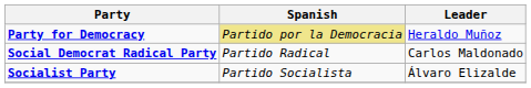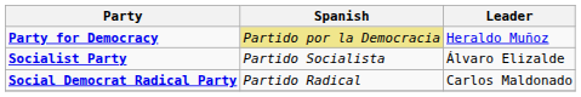 <table class="wikitable" style="font-size:100%">
 <tr>
 <th>Party</th>
 <th>Spanish</th>
 <th>Leader</th>
 </tr>
 <tr>
 <td> <strong><a href='#'>Party for Democracy</a></strong></td>
 <td style="background: khaki;"><em>Partido por la Democracia</em></td>
 <td><a href='#'>Heraldo Muñoz</a></td>
 </tr>
 <tr>
+<td> <strong><a href='#'>Socialist Party</a></strong></td>
+<td><em>Partido Socialista</em></td>
+<td>Álvaro Elizalde</td>
+</tr>
+<tr>
 <td> <strong><a href='#'>Social Democrat Radical Party</a></strong></td>
 <td><em>Partido Radical</em></td>
 <td>Carlos Maldonado</td>
 </tr>
 <tr>
-<td> <strong><a href='#'>Socialist Party</a></strong></td>
-<td><em>Partido Socialista</em></td>
-<td>Álvaro Elizalde</td>
-</tr>
-<tr>
 </tr>
 </table>
